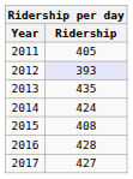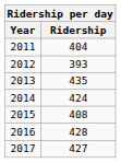 <table class="wikitable" style="margin: 1em 0.2em; text-align: center;">
 <tr style="background: #ddd;">
 <th colspan="2">Ridership per day </th>
 </tr>
 <tr>
 <th>Year</th>
 <th>Ridership</th>
 </tr>
 <tr>
 <td>2011</td>
-<td>405</td>
+<td>404</td>
 </tr>
 <tr>
 <td>2012</td>
-<td style="background: lavender;">393</td>
+<td>393</td>
 </tr>
 <tr>
 <td>2013</td>
 <td>435</td>
 </tr>
 <tr>
 <td>2014</td>
 <td>424</td>
 </tr>
 <tr>
 <td>2015</td>
 <td>408</td>
 </tr>
 <tr>
 <td>2016</td>
 <td>428</td>
 </tr>
 <tr>
 <td>2017</td>
 <td>427</td>
 </tr>
 </table>
